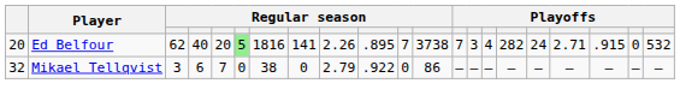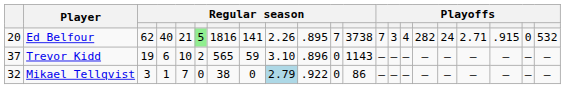 <table class="wikitable plainrowheaders" style="text-align:center;">
 <tr>
 <th scope="col" rowspan="2"></th>
 <th scope="col" rowspan="2">Player</th>
 <th scope=colgroup colspan=10>Regular season</th>
 <th scope=colgroup colspan=9>Playoffs</th>
 </tr>
 <tr>
 <th scope="col"></th>
 <th scope="col"></th>
 <th scope="col"></th>
 <th scope="col"></th>
 <th scope="col"></th>
 <th scope="col"></th>
 <th scope="col"></th>
 <th scope="col"></th>
 <th scope="col"></th>
 <th scope="col"></th>
 <th scope="col"></th>
 <th scope="col"></th>
 <th scope="col"></th>
 <th scope="col"></th>
 <th scope="col"></th>
 <th scope="col"></th>
 <th scope="col"></th>
 <th scope="col"></th>
 <th scope="col"></th>
 </tr>
 <tr>
 <td scope="row">20</td>
 <td align="left"><a href='#'>Ed Belfour</a></td>
 <td>62</td>
 <td>40</td>
-<td>20</td>
+<td>21</td>
 <td style="background: lightgreen;">5</td>
 <td>1816</td>
 <td>141</td>
 <td>2.26</td>
 <td>.895</td>
 <td>7</td>
 <td>3738</td>
 <td>7</td>
 <td>3</td>
 <td>4</td>
 <td>282</td>
 <td>24</td>
 <td>2.71</td>
 <td>.915</td>
 <td>0</td>
 <td>532</td>
 </tr>
 <tr>
+<td scope="row">37</td>
+<td align="left"><a href='#'>Trevor Kidd</a></td>
+<td>19</td>
+<td>6</td>
+<td>10</td>
+<td>2</td>
+<td>565</td>
+<td>59</td>
+<td>3.10</td>
+<td>.896</td>
+<td>0</td>
+<td>1143</td>
+<td>—</td>
+<td>—</td>
+<td>—</td>
+<td>—</td>
+<td>—</td>
+<td>—</td>
+<td>—</td>
+<td>—</td>
+<td>—</td>
+</tr>
+<tr>
 <td scope="row">32</td>
 <td align="left"><a href='#'>Mikael Tellqvist</a></td>
 <td>3</td>
-<td>6</td>
+<td>1</td>
 <td>7</td>
 <td>0</td>
 <td>38</td>
 <td>0</td>
-<td>2.79</td>
+<td style="background: lightblue;">2.79</td>
 <td>.922</td>
 <td>0</td>
 <td>86</td>
 <td>—</td>
 <td>—</td>
 <td>—</td>
 <td>—</td>
 <td>—</td>
 <td>—</td>
 <td>—</td>
 <td>—</td>
 <td>—</td>
 </tr>
 </table>
